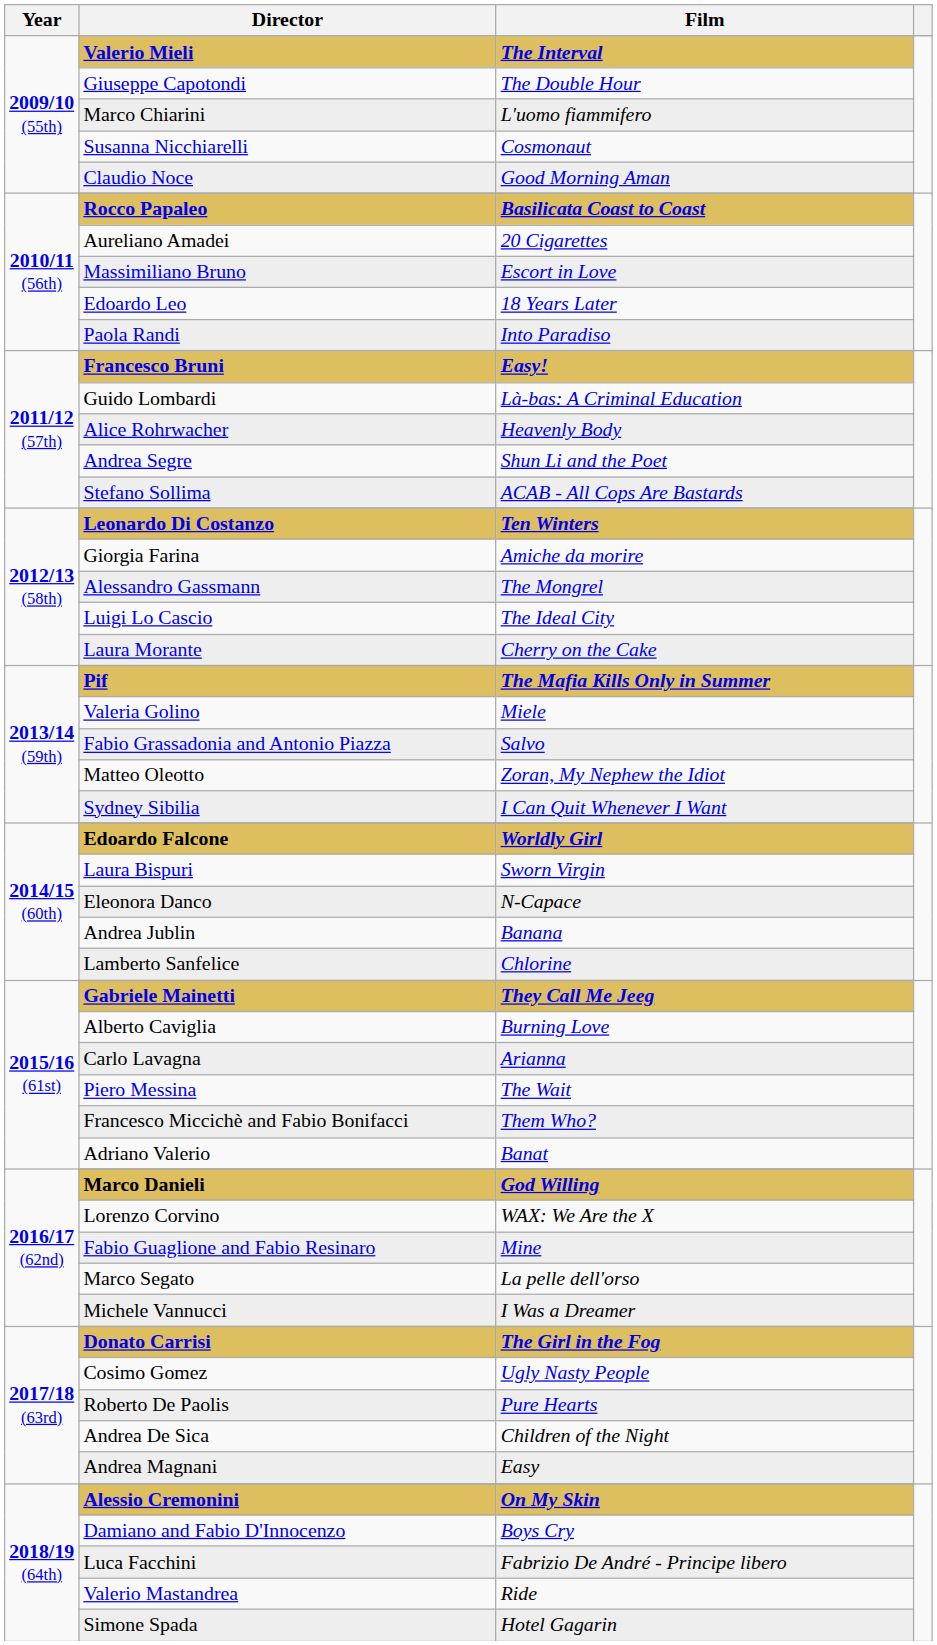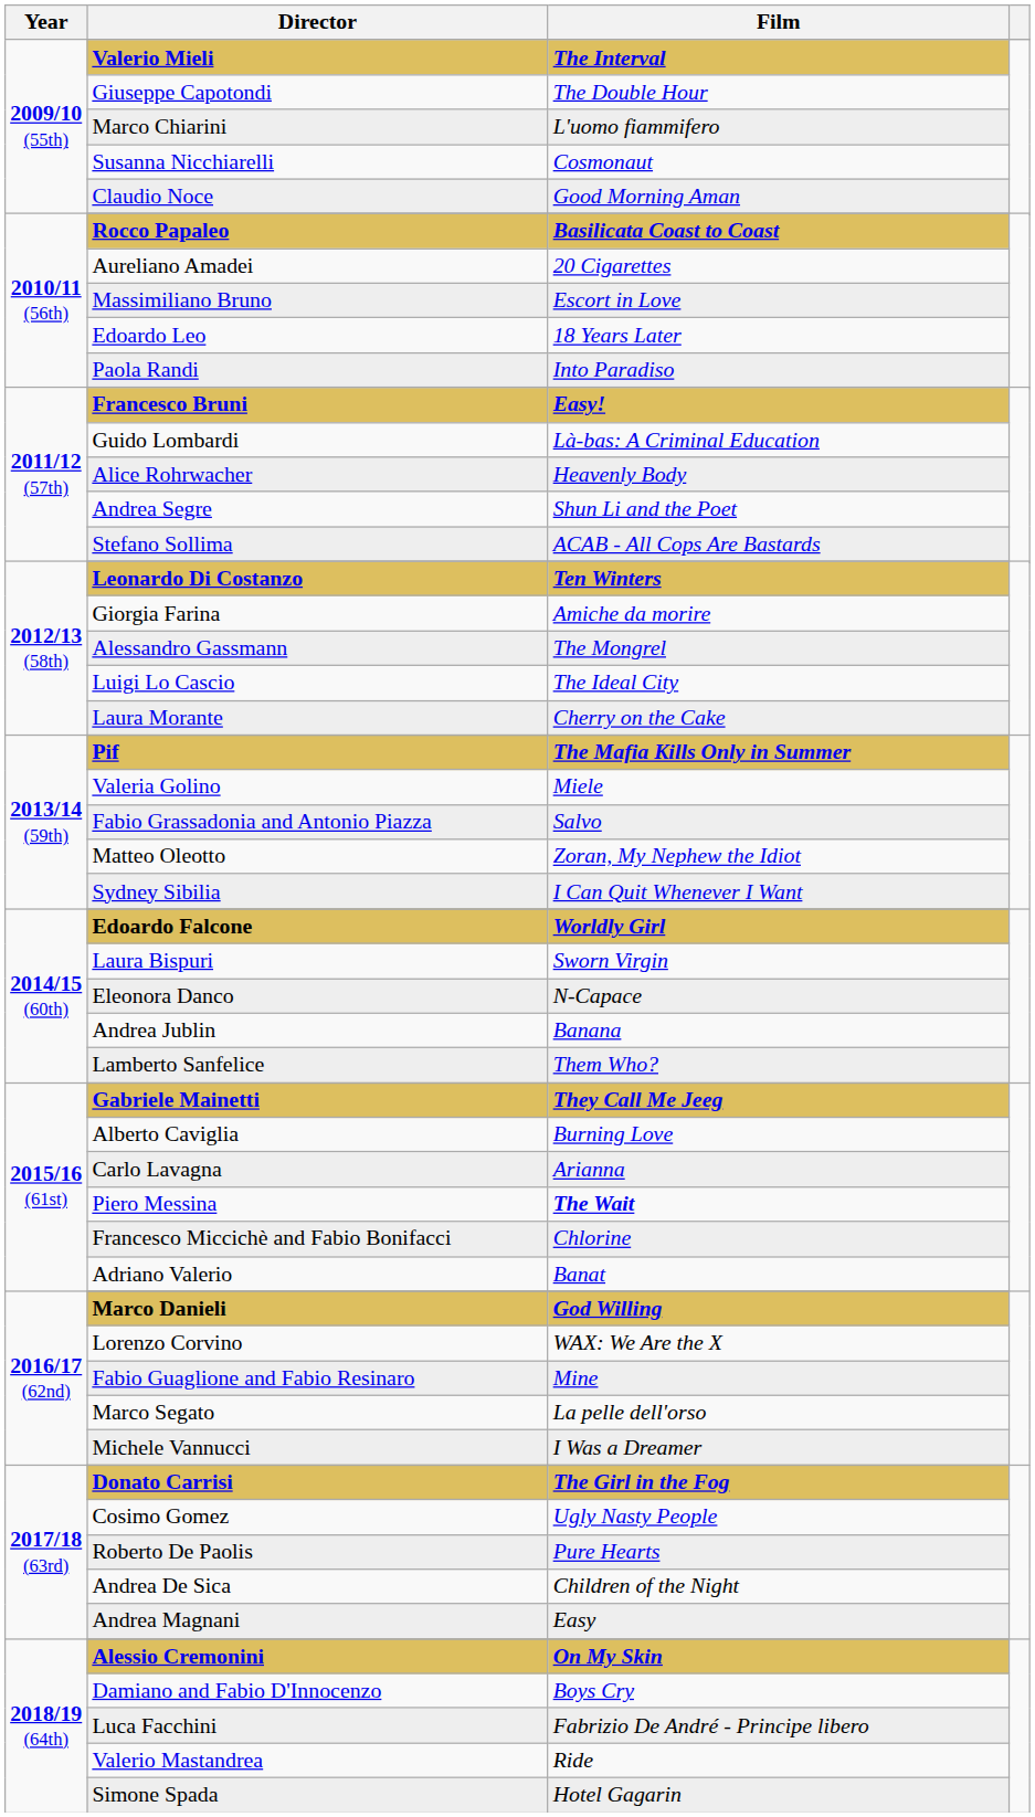 <table class="wikitable">
 <tr>
 <th width="8%">Year</th>
 <th width="45%">Director</th>
 <th width="45%">Film</th>
 <th width="2%" class="unsortable"></th>
 </tr>
 <tr>
 <td rowspan=6 style="text-align:center"><strong><a href='#'>2009/10</a></strong><br><small><a href='#'>(55th)</a></small></td>
 </tr>
 <tr>
 <td style="background:#DDBF5F"><strong><a href='#'>Valerio Mieli</a></strong></td>
 <td style="background:#DDBF5F"><strong><em><a href='#'>The Interval</a></em></strong></td>
 <td rowspan=6 style="text-align:center"></td>
 </tr>
 <tr>
 <td><a href='#'>Giuseppe Capotondi</a></td>
 <td><em><a href='#'>The Double Hour</a></em></td>
 </tr>
 <tr style="background:#eee;">
 <td>Marco Chiarini</td>
 <td><em>L'uomo fiammifero</em></td>
 </tr>
 <tr>
 <td><a href='#'>Susanna Nicchiarelli</a></td>
 <td><em><a href='#'>Cosmonaut</a></em></td>
 </tr>
 <tr style="background:#eee;">
 <td><a href='#'>Claudio Noce</a></td>
 <td><em><a href='#'>Good Morning Aman</a></em></td>
 </tr>
 <tr>
 <td rowspan=6 style="text-align:center"><strong><a href='#'>2010/11</a></strong><br><small><a href='#'>(56th)</a></small></td>
 </tr>
 <tr>
 <td style="background:#DDBF5F"><strong><a href='#'>Rocco Papaleo</a></strong></td>
 <td style="background:#DDBF5F"><strong><em><a href='#'>Basilicata Coast to Coast</a></em></strong></td>
 <td rowspan=6 style="text-align:center"></td>
 </tr>
 <tr>
 <td>Aureliano Amadei</td>
 <td><em><a href='#'>20 Cigarettes</a></em></td>
 </tr>
 <tr style="background:#eee;">
 <td><a href='#'>Massimiliano Bruno</a></td>
 <td><em><a href='#'>Escort in Love</a></em></td>
 </tr>
 <tr>
 <td><a href='#'>Edoardo Leo</a></td>
 <td><em><a href='#'>18 Years Later</a></em></td>
 </tr>
 <tr style="background:#eee;">
 <td><a href='#'>Paola Randi</a></td>
 <td><em><a href='#'>Into Paradiso</a></em></td>
 </tr>
 <tr>
 <td rowspan=6 style="text-align:center"><strong><a href='#'>2011/12</a></strong><br><small><a href='#'>(57th)</a></small></td>
 </tr>
 <tr>
 <td style="background:#DDBF5F"><strong><a href='#'>Francesco Bruni</a></strong></td>
 <td style="background:#DDBF5F"><strong><em><a href='#'>Easy!</a></em></strong></td>
 <td rowspan=6 style="text-align:center"></td>
 </tr>
 <tr>
 <td>Guido Lombardi</td>
 <td><em><a href='#'>Là-bas: A Criminal Education</a></em></td>
 </tr>
 <tr style="background:#eee;">
 <td><a href='#'>Alice Rohrwacher</a></td>
 <td><em><a href='#'>Heavenly Body</a></em></td>
 </tr>
 <tr>
 <td><a href='#'>Andrea Segre</a></td>
 <td><em><a href='#'>Shun Li and the Poet</a></em></td>
 </tr>
 <tr style="background:#eee;">
 <td><a href='#'>Stefano Sollima</a></td>
 <td><em><a href='#'>ACAB - All Cops Are Bastards</a></em></td>
 </tr>
 <tr>
 <td rowspan=6 style="text-align:center"><strong><a href='#'>2012/13</a></strong><br><small><a href='#'>(58th)</a></small></td>
 </tr>
 <tr>
 <td style="background:#DDBF5F"><strong><a href='#'>Leonardo Di Costanzo</a></strong></td>
 <td style="background:#DDBF5F"><strong><em><a href='#'>Ten Winters</a></em></strong></td>
 <td rowspan=6 style="text-align:center"></td>
 </tr>
 <tr>
 <td>Giorgia Farina</td>
 <td><em><a href='#'>Amiche da morire</a></em></td>
 </tr>
 <tr style="background:#eee;">
 <td><a href='#'>Alessandro Gassmann</a></td>
 <td><em><a href='#'>The Mongrel</a></em></td>
 </tr>
 <tr>
 <td><a href='#'>Luigi Lo Cascio</a></td>
 <td><em><a href='#'>The Ideal City</a></em></td>
 </tr>
 <tr style="background:#eee;">
 <td><a href='#'>Laura Morante</a></td>
 <td><em><a href='#'>Cherry on the Cake</a></em></td>
 </tr>
 <tr>
 <td rowspan=6 style="text-align:center"><strong><a href='#'>2013/14</a></strong><br><small><a href='#'>(59th)</a></small></td>
 </tr>
 <tr>
 <td style="background:#DDBF5F"><strong><a href='#'>Pif</a></strong></td>
 <td style="background:#DDBF5F"><strong><em><a href='#'>The Mafia Kills Only in Summer</a></em></strong></td>
 <td rowspan=6 style="text-align:center"></td>
 </tr>
 <tr>
 <td><a href='#'>Valeria Golino</a></td>
 <td><em><a href='#'>Miele</a></em></td>
 </tr>
 <tr style="background:#eee;">
 <td><a href='#'>Fabio Grassadonia and Antonio Piazza</a></td>
 <td><em><a href='#'>Salvo</a></em></td>
 </tr>
 <tr>
 <td>Matteo Oleotto</td>
 <td><em><a href='#'>Zoran, My Nephew the Idiot</a></em></td>
 </tr>
 <tr style="background:#eee;">
 <td><a href='#'>Sydney Sibilia</a></td>
 <td><em><a href='#'>I Can Quit Whenever I Want</a></em></td>
 </tr>
 <tr>
 <td rowspan=6 style="text-align:center"><strong><a href='#'>2014/15</a></strong><br><small><a href='#'>(60th)</a></small></td>
 </tr>
 <tr>
 <td style="background:#DDBF5F"><strong>Edoardo Falcone</strong></td>
 <td style="background:#DDBF5F"><strong><em><a href='#'>Worldly Girl</a></em></strong></td>
 <td rowspan=6 style="text-align:center"></td>
 </tr>
 <tr>
 <td><a href='#'>Laura Bispuri</a></td>
 <td><em><a href='#'>Sworn Virgin</a></em></td>
 </tr>
 <tr style="background:#eee;">
 <td>Eleonora Danco</td>
 <td><em>N-Capace</em></td>
 </tr>
 <tr>
 <td>Andrea Jublin</td>
 <td><em><a href='#'>Banana</a></em></td>
 </tr>
 <tr style="background:#eee;">
 <td>Lamberto Sanfelice</td>
-<td><em><a href='#'>Chlorine</a></em></td>
+<td><em><a href='#'>Them Who?</a></em></td>
 </tr>
 <tr>
 <td rowspan=7 style="text-align:center"><strong><a href='#'>2015/16</a></strong><br><small><a href='#'>(61st)</a></small></td>
 </tr>
 <tr>
 <td style="background:#DDBF5F"><strong><a href='#'>Gabriele Mainetti</a></strong></td>
 <td style="background:#DDBF5F"><strong><em><a href='#'>They Call Me Jeeg</a></em></strong></td>
 <td rowspan=7 style="text-align:center"></td>
 </tr>
 <tr>
 <td>Alberto Caviglia</td>
 <td><em><a href='#'>Burning Love</a></em></td>
 </tr>
 <tr style="background:#eee;">
 <td>Carlo Lavagna</td>
 <td><em><a href='#'>Arianna</a></em></td>
 </tr>
 <tr>
 <td><a href='#'>Piero Messina</a></td>
-<td><em><a href='#'>The Wait</a></em></td>
+<td><strong><em><a href='#'>The Wait</a></em></strong></td>
 </tr>
 <tr style="background:#eee;">
 <td>Francesco Miccichè and Fabio Bonifacci</td>
-<td><em><a href='#'>Them Who?</a></em></td>
+<td><em><a href='#'>Chlorine</a></em></td>
 </tr>
 <tr>
 <td>Adriano Valerio</td>
 <td><em><a href='#'>Banat</a></em></td>
 </tr>
 <tr>
 <td rowspan=6 style="text-align:center"><strong><a href='#'>2016/17</a></strong><br><small><a href='#'>(62nd)</a></small></td>
 </tr>
 <tr>
 <td style="background:#DDBF5F"><strong>Marco Danieli</strong></td>
 <td style="background:#DDBF5F"><strong><em><a href='#'>God Willing</a></em></strong></td>
 <td rowspan=6 style="text-align:center"></td>
 </tr>
 <tr>
 <td>Lorenzo Corvino</td>
 <td><em>WAX: We Are the X</em></td>
 </tr>
 <tr style="background:#eee;">
 <td><a href='#'>Fabio Guaglione and Fabio Resinaro</a></td>
 <td><em><a href='#'>Mine</a></em></td>
 </tr>
 <tr>
 <td>Marco Segato</td>
 <td><em>La pelle dell'orso</em></td>
 </tr>
 <tr style="background:#eee;">
 <td>Michele Vannucci</td>
 <td><em>I Was a Dreamer</em></td>
 </tr>
 <tr>
 <td rowspan=6 style="text-align:center"><strong><a href='#'>2017/18</a></strong><br><small><a href='#'>(63rd)</a></small></td>
 </tr>
 <tr>
 <td style="background:#DDBF5F"><strong><a href='#'>Donato Carrisi</a></strong></td>
 <td style="background:#DDBF5F"><strong><em><a href='#'>The Girl in the Fog</a></em></strong></td>
 <td rowspan=6 style="text-align:center"></td>
 </tr>
 <tr>
 <td>Cosimo Gomez</td>
 <td><em><a href='#'>Ugly Nasty People</a></em></td>
 </tr>
 <tr style="background:#eee;">
 <td>Roberto De Paolis</td>
 <td><em><a href='#'>Pure Hearts</a></em></td>
 </tr>
 <tr>
 <td>Andrea De Sica</td>
 <td><em>Children of the Night</em></td>
 </tr>
 <tr style="background:#eee;">
 <td>Andrea Magnani</td>
 <td><em>Easy</em></td>
 </tr>
 <tr>
 <td rowspan=6 style="text-align:center"><strong><a href='#'>2018/19</a></strong><br><small><a href='#'>(64th)</a></small></td>
 </tr>
 <tr>
 <td style="background:#DDBF5F"><strong><a href='#'>Alessio Cremonini</a></strong></td>
 <td style="background:#DDBF5F"><strong><em><a href='#'>On My Skin</a></em></strong></td>
 <td rowspan=6 style="text-align:center"></td>
 </tr>
 <tr>
 <td><a href='#'>Damiano and Fabio D'Innocenzo</a></td>
 <td><em><a href='#'>Boys Cry</a></em></td>
 </tr>
 <tr style="background:#eee;">
 <td>Luca Facchini</td>
 <td><em>Fabrizio De André - Principe libero</em></td>
 </tr>
 <tr>
 <td><a href='#'>Valerio Mastandrea</a></td>
 <td><em>Ride</em></td>
 </tr>
 <tr style="background:#eee;">
 <td>Simone Spada</td>
 <td><em>Hotel Gagarin</em></td>
 </tr>
 </table>
